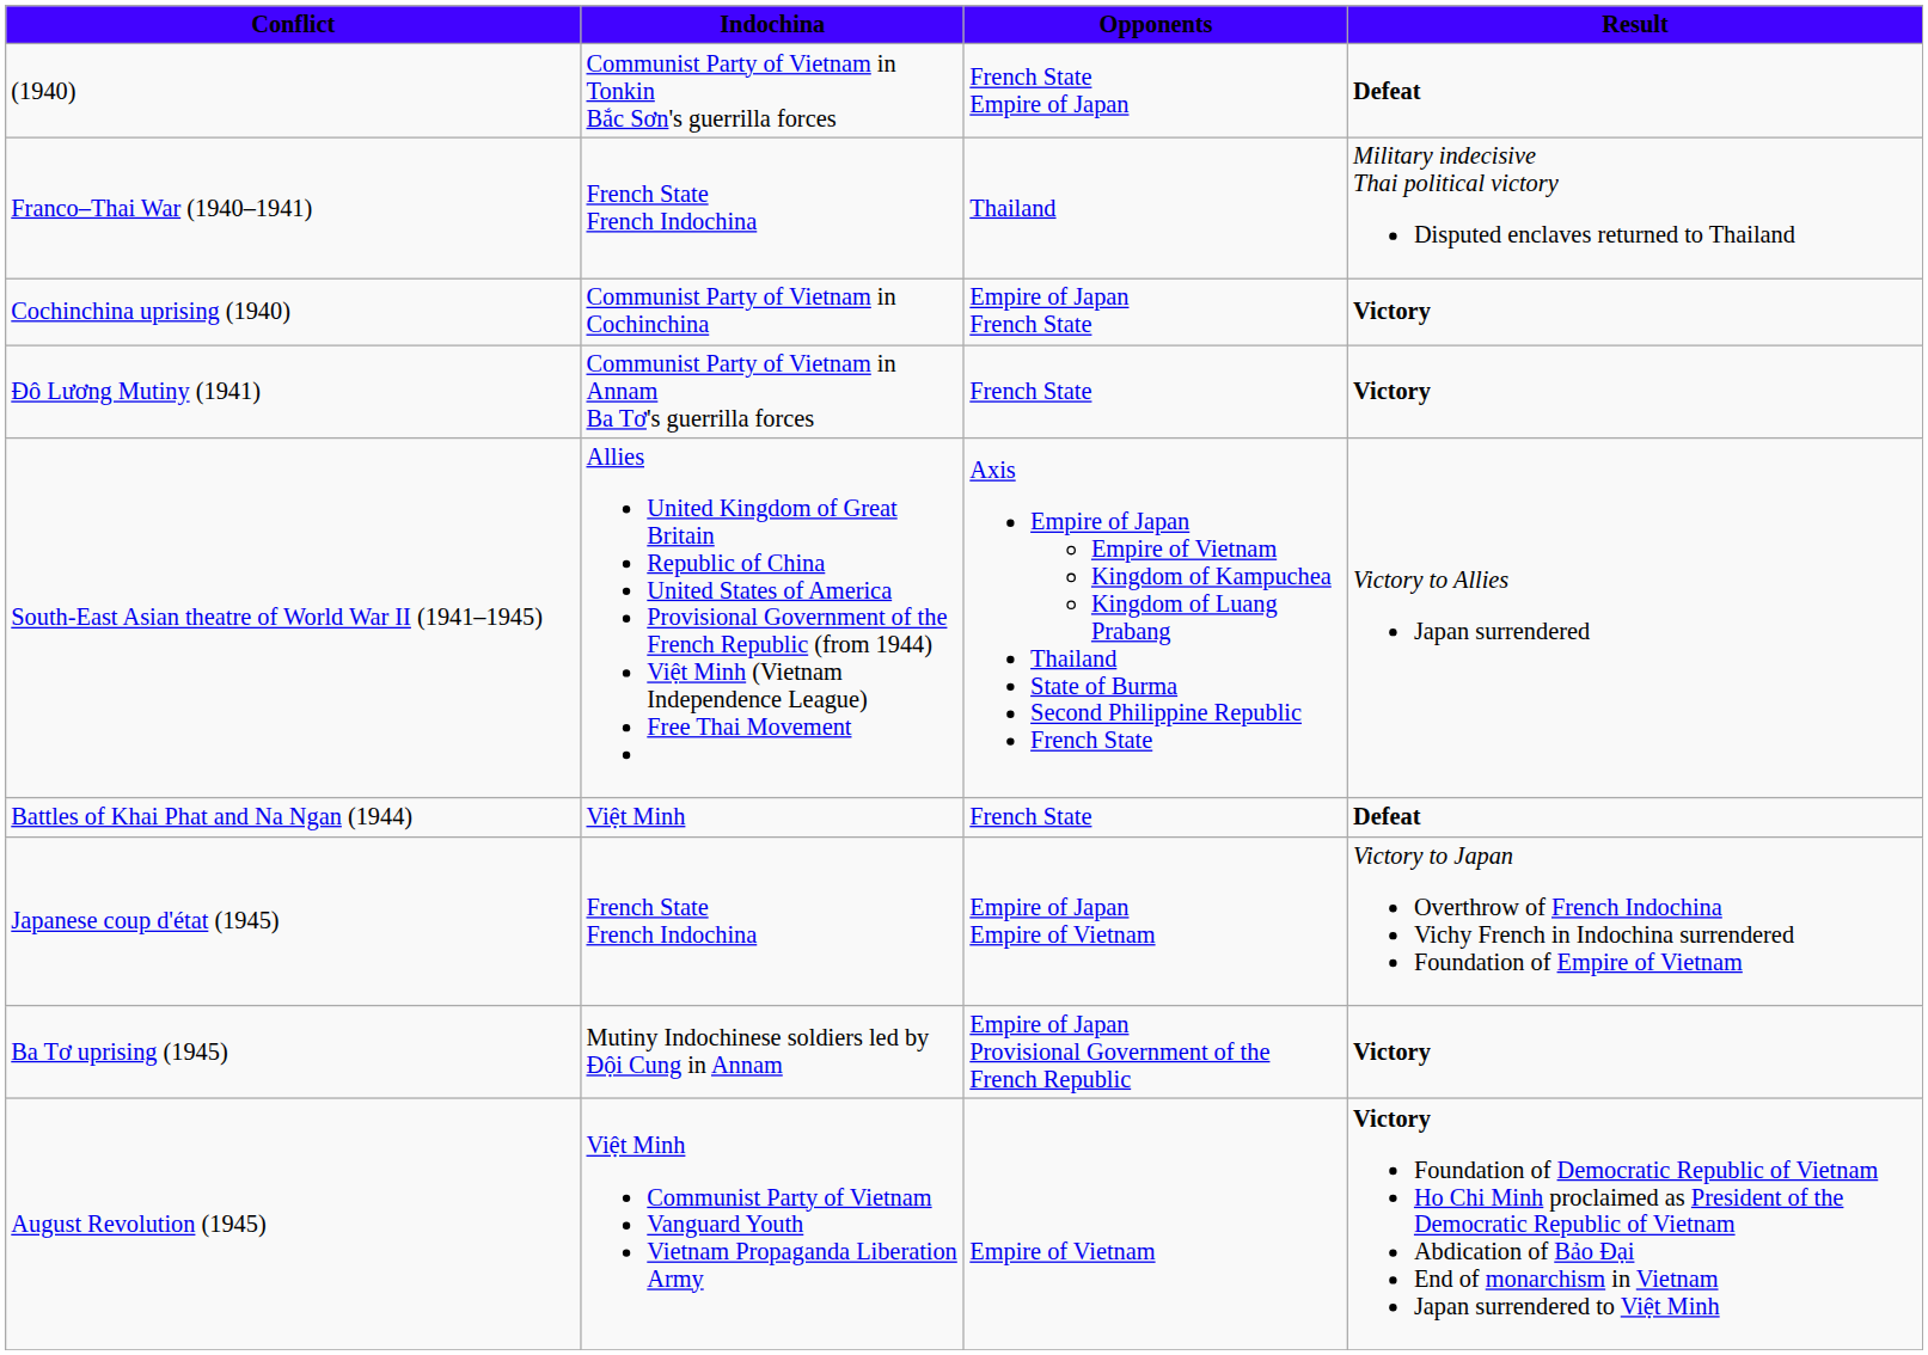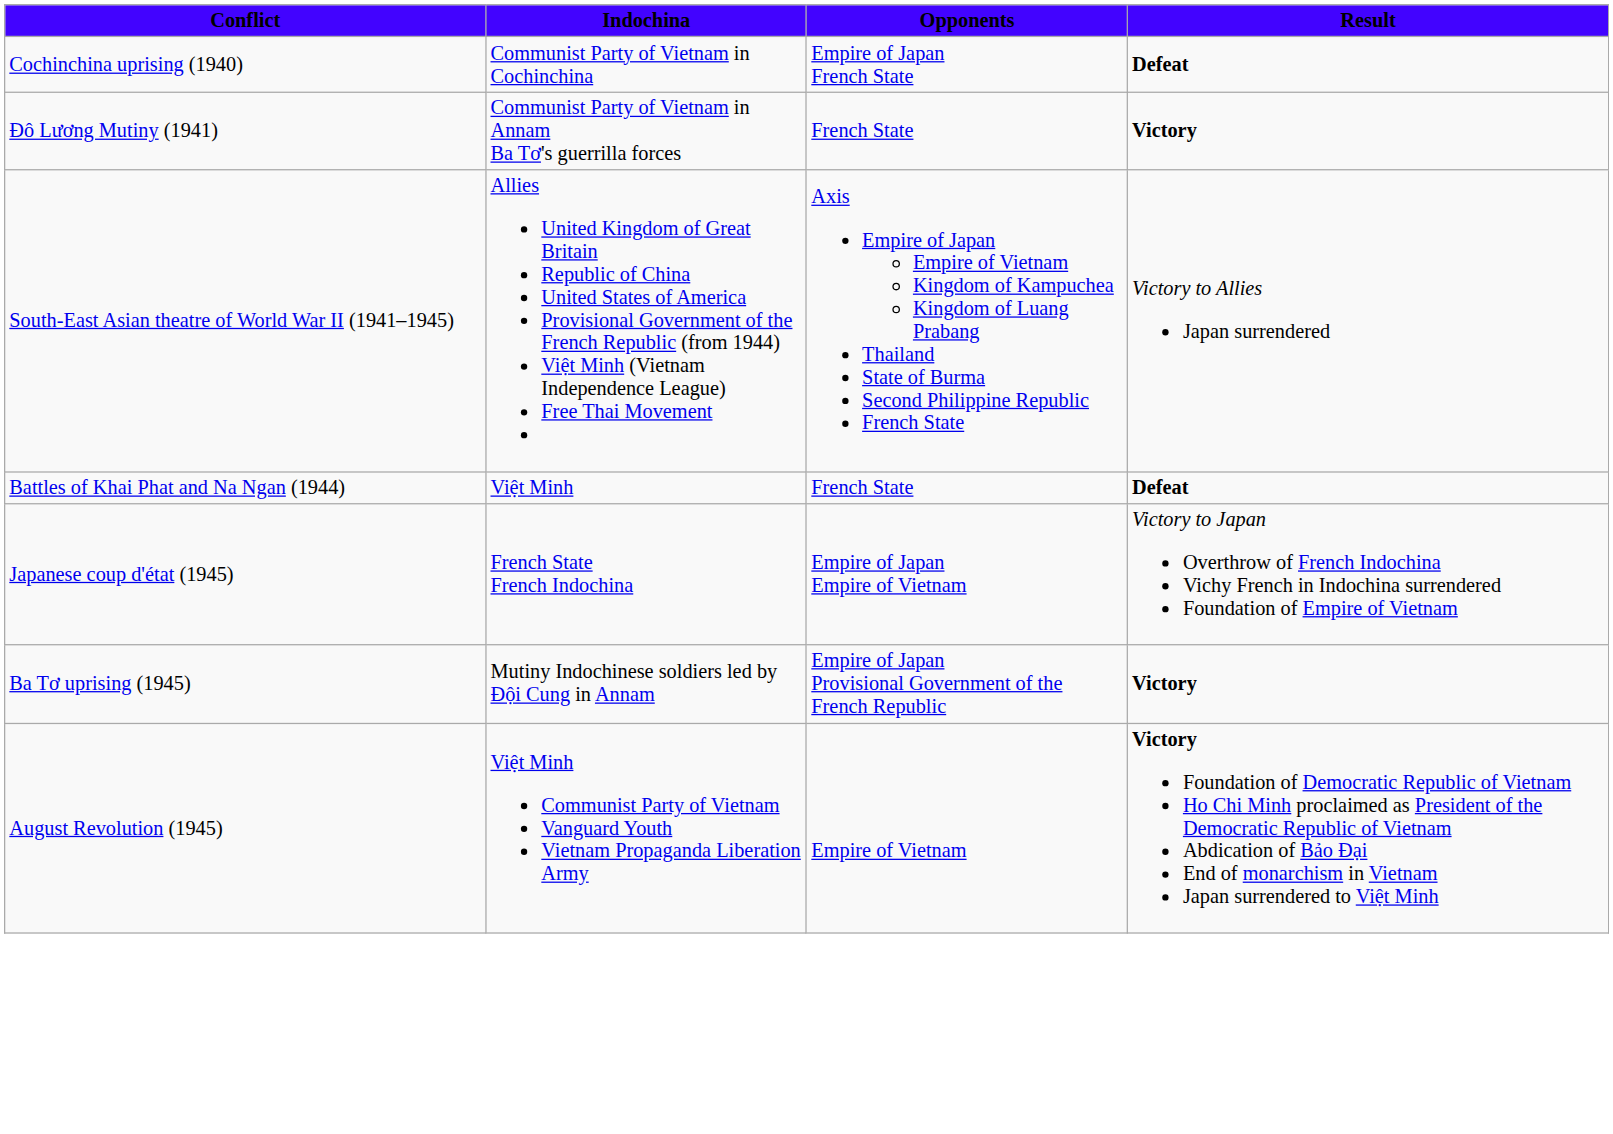 <table class="wikitable" width="100%">
 <tr>
 <th style="background:#4203FF" width="30%"><span>Conflict</span></th>
 <th style="background:#4203FF" width="20%"><span>Indochina</span></th>
 <th style="background:#4203FF" width="20%"><span>Opponents</span></th>
 <th style="background:#4203FF" width="30%"><span>Result</span></th>
 </tr>
 <tr>
-<td> (1940)</td>
-<td> <a href='#'>Communist Party of Vietnam</a> in <a href='#'>Tonkin</a> <br> <a href='#'>Bắc Sơn</a>'s guerrilla forces</td>
-<td> <a href='#'>French State</a> <br>  <a href='#'>Empire of Japan</a></td>
-<td><strong>Defeat</strong></td>
-</tr>
-<tr>
-<td><a href='#'>Franco–Thai War</a> (1940–1941)</td>
-<td> <a href='#'>French State</a> <br>  <a href='#'>French Indochina</a></td>
-<td> <a href='#'>Thailand</a></td>
-<td><em>Military indecisive <br> Thai political victory</em><br><ul><li>Disputed enclaves returned to Thailand</li></ul></td>
-</tr>
-<tr>
 <td><a href='#'>Cochinchina uprising</a> (1940)</td>
 <td> <a href='#'>Communist Party of Vietnam</a> in <a href='#'>Cochinchina</a></td>
 <td> <a href='#'>Empire of Japan</a> <br> <a href='#'>French State</a></td>
-<td><strong>Victory</strong></td>
+<td><strong>Defeat</strong></td>
 </tr>
 <tr>
 <td><a href='#'>Đô Lương Mutiny</a> (1941)</td>
 <td> <a href='#'>Communist Party of Vietnam</a> in <a href='#'>Annam</a> <br> <a href='#'>Ba Tơ</a>'s guerrilla forces</td>
 <td> <a href='#'>French State</a></td>
 <td><strong>Victory</strong></td>
 </tr>
 <tr>
 <td><a href='#'>South-East Asian theatre of World War II</a> (1941–1945)</td>
 <td><a href='#'>Allies</a><br><ul><li> <a href='#'>United Kingdom of Great Britain</a></li><li> <a href='#'>Republic of China</a></li><li> <a href='#'>United States of America</a></li><li> <a href='#'>Provisional Government of the French Republic</a> (from 1944)</li><li> <a href='#'>Việt Minh</a> (Vietnam Independence League)</li><li> <a href='#'>Free Thai Movement</a></li><li></li></ul></td>
 <td><a href='#'>Axis</a><br><ul><li> <a href='#'>Empire of Japan</a><ul><li> <a href='#'>Empire of Vietnam</a></li><li> <a href='#'>Kingdom of Kampuchea</a></li><li> <a href='#'>Kingdom of Luang Prabang</a></li></ul></li><li> <a href='#'>Thailand</a></li><li> <a href='#'>State of Burma</a></li><li> <a href='#'>Second Philippine Republic</a></li><li> <a href='#'>French State</a></li></ul></td>
 <td><em>Victory to Allies</em><br><ul><li>Japan surrendered</li></ul></td>
 </tr>
 <tr>
 <td><a href='#'>Battles of Khai Phat and Na Ngan</a> (1944)</td>
 <td> <a href='#'>Việt Minh</a></td>
 <td> <a href='#'>French State</a></td>
 <td><strong>Defeat</strong></td>
 </tr>
 <tr>
 <td><a href='#'>Japanese coup d'état</a> (1945)</td>
 <td> <a href='#'>French State</a> <br>  <a href='#'>French Indochina</a></td>
 <td> <a href='#'>Empire of Japan</a> <br>  <a href='#'>Empire of Vietnam</a></td>
 <td><em>Victory to Japan</em><br><ul><li>Overthrow of <a href='#'>French Indochina</a></li><li>Vichy French in Indochina surrendered</li><li>Foundation of <a href='#'>Empire of Vietnam</a></li></ul></td>
 </tr>
 <tr>
 <td><a href='#'>Ba Tơ uprising</a> (1945)</td>
 <td>Mutiny Indochinese soldiers led by <a href='#'>Đội Cung</a> in <a href='#'>Annam</a></td>
 <td> <a href='#'>Empire of Japan</a> <br>  <a href='#'>Provisional Government of the French Republic</a></td>
 <td><strong>Victory</strong></td>
 </tr>
 <tr>
 <td><a href='#'>August Revolution</a> (1945)</td>
 <td> <a href='#'>Việt Minh</a><br><ul><li> <a href='#'>Communist Party of Vietnam</a></li><li> <a href='#'>Vanguard Youth</a></li><li> <a href='#'>Vietnam Propaganda Liberation Army</a></li></ul></td>
 <td><br><br> <a href='#'>Empire of Vietnam</a></td>
 <td><strong>Victory</strong><br><ul><li>Foundation of <a href='#'>Democratic Republic of Vietnam</a></li><li><a href='#'>Ho Chi Minh</a> proclaimed as <a href='#'>President of the Democratic Republic of Vietnam</a></li><li>Abdication of <a href='#'>Bảo Đại</a></li><li>End of <a href='#'>monarchism</a> in <a href='#'>Vietnam</a></li><li>Japan surrendered to <a href='#'>Việt Minh</a></li></ul></td>
 </tr>
 </table>
